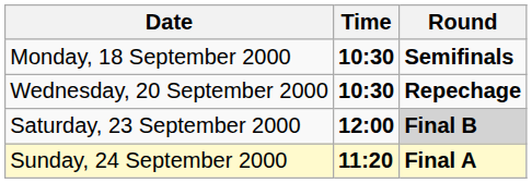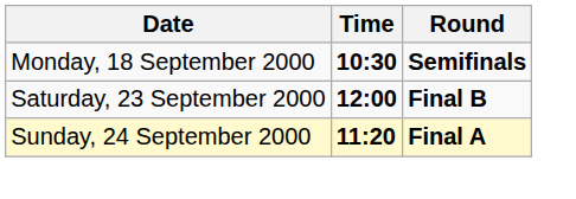 <table class="wikitable">
 <tr>
 <th>Date</th>
 <th>Time</th>
 <th>Round</th>
 </tr>
 <tr>
 <td>Monday, 18 September 2000</td>
 <td><strong>10:30</strong></td>
 <td><strong>Semifinals</strong></td>
 </tr>
 <tr>
-<td>Wednesday, 20 September 2000</td>
-<td><strong>10:30</strong></td>
-<td><strong>Repechage</strong></td>
-</tr>
-<tr>
 <td>Saturday, 23 September 2000</td>
 <td><strong>12:00</strong></td>
-<td style="background: lightgrey;"><strong>Final B</strong></td>
+<td><strong>Final B</strong></td>
 </tr>
 <tr style=background:lemonchiffon>
 <td>Sunday, 24 September 2000</td>
 <td><strong>11:20</strong></td>
 <td><strong>Final A</strong></td>
 </tr>
 </table>
